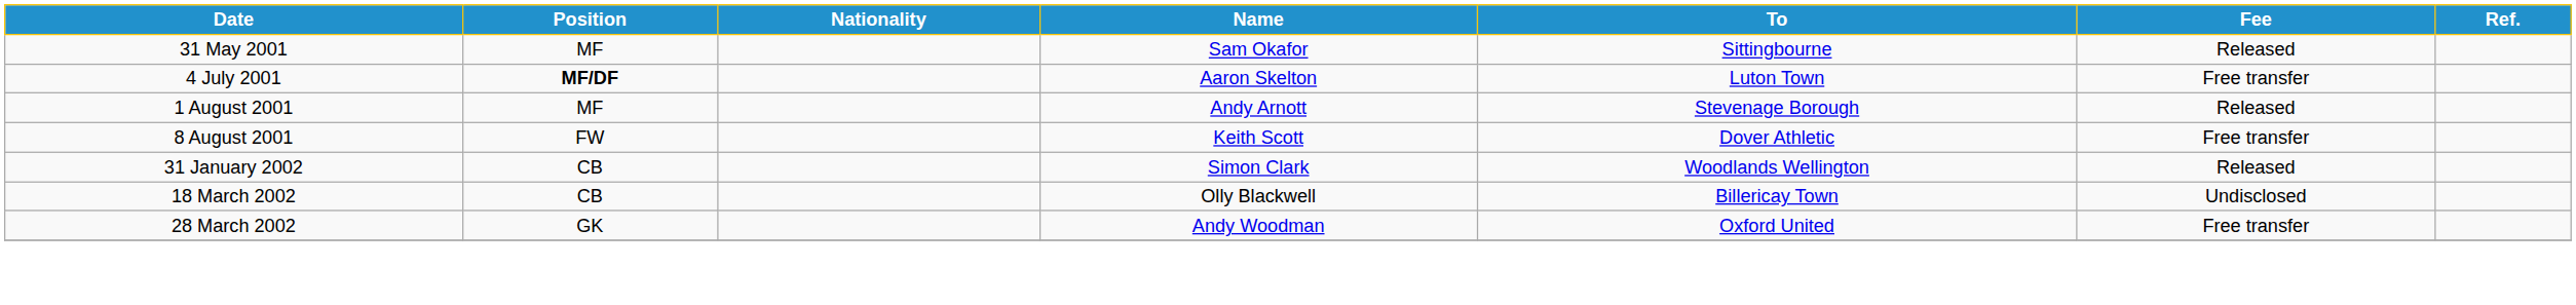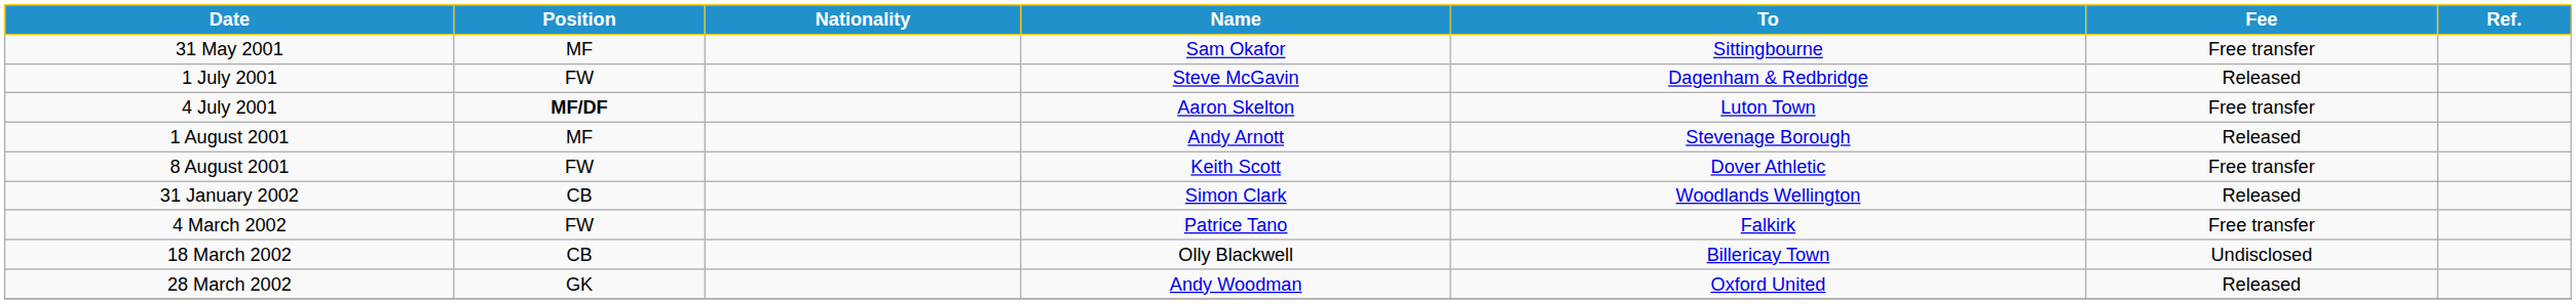 <table class="wikitable" style="text-align:center; font-size:90%; width:100%;">
 <tr>
 <th style="background:#2191CC; color:white; border:1px solid #F7C408; text-align:center;">Date</th>
 <th style="background:#2191CC; color:white; border:1px solid #F7C408; text-align:center;">Position</th>
 <th style="background:#2191CC; color:white; border:1px solid #F7C408; text-align:center;">Nationality</th>
 <th style="background:#2191CC; color:white; border:1px solid #F7C408; text-align:center;">Name</th>
 <th style="background:#2191CC; color:white; border:1px solid #F7C408; text-align:center;">To</th>
 <th style="background:#2191CC; color:white; border:1px solid #F7C408; text-align:center;">Fee</th>
 <th style="background:#2191CC; color:white; border:1px solid #F7C408; text-align:center;">Ref.</th>
 </tr>
 <tr>
 <td>31 May 2001</td>
 <td>MF</td>
 <td></td>
 <td><a href='#'>Sam Okafor</a></td>
 <td> <a href='#'>Sittingbourne</a></td>
+<td>Free transfer</td>
+<td></td>
+</tr>
+<tr>
+<td>1 July 2001</td>
+<td>FW</td>
+<td></td>
+<td><a href='#'>Steve McGavin</a></td>
+<td> <a href='#'>Dagenham & Redbridge</a></td>
 <td>Released</td>
 <td></td>
 </tr>
 <tr>
 <td>4 July 2001</td>
 <td><strong>MF/DF</strong></td>
 <td></td>
 <td><a href='#'>Aaron Skelton</a></td>
 <td> <a href='#'>Luton Town</a></td>
 <td>Free transfer</td>
 <td></td>
 </tr>
 <tr>
 <td>1 August 2001</td>
 <td>MF</td>
 <td></td>
 <td><a href='#'>Andy Arnott</a></td>
 <td> <a href='#'>Stevenage Borough</a></td>
 <td>Released</td>
 <td></td>
 </tr>
 <tr>
 <td>8 August 2001</td>
 <td>FW</td>
 <td></td>
 <td><a href='#'>Keith Scott</a></td>
 <td> <a href='#'>Dover Athletic</a></td>
 <td>Free transfer</td>
 <td></td>
 </tr>
 <tr>
 <td>31 January 2002</td>
 <td>CB</td>
 <td></td>
 <td><a href='#'>Simon Clark</a></td>
 <td> <a href='#'>Woodlands Wellington</a></td>
 <td>Released</td>
 <td></td>
 </tr>
 <tr>
+<td>4 March 2002</td>
+<td>FW</td>
+<td></td>
+<td><a href='#'>Patrice Tano</a></td>
+<td> <a href='#'>Falkirk</a></td>
+<td>Free transfer</td>
+<td></td>
+</tr>
+<tr>
 <td>18 March 2002</td>
 <td>CB</td>
 <td></td>
 <td>Olly Blackwell</td>
 <td> <a href='#'>Billericay Town</a></td>
 <td>Undisclosed</td>
 <td></td>
 </tr>
 <tr>
 <td>28 March 2002</td>
 <td>GK</td>
 <td></td>
 <td><a href='#'>Andy Woodman</a></td>
 <td> <a href='#'>Oxford United</a></td>
-<td>Free transfer</td>
+<td>Released</td>
 <td></td>
 </tr>
 <tr>
 </tr>
 </table>
